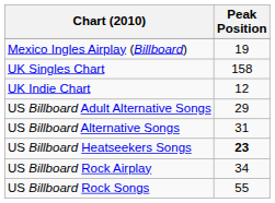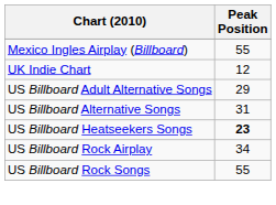 <table class="wikitable sortable">
 <tr>
 <th>Chart (2010)</th>
 <th>Peak<br>Position</th>
 </tr>
 <tr>
 </tr>
 <tr>
 <td><a href='#'>Mexico Ingles Airplay</a> (<em><a href='#'>Billboard</a></em>)</td>
-<td align=center>19</td>
-</tr>
-<tr>
-<td><a href='#'>UK Singles Chart</a></td>
-<td style="text-align:center;">158</td>
+<td align=center>55</td>
 </tr>
 <tr>
 <td><a href='#'>UK Indie Chart</a></td>
 <td style="text-align:center;">12</td>
 </tr>
 <tr>
 <td>US <em>Billboard</em> <a href='#'>Adult Alternative Songs</a></td>
 <td style="text-align:center;">29</td>
 </tr>
 <tr>
 <td>US <em>Billboard</em> <a href='#'>Alternative Songs</a></td>
 <td style="text-align:center;">31</td>
 </tr>
 <tr>
 <td>US <em>Billboard</em> <a href='#'>Heatseekers Songs</a></td>
 <td style="text-align:center;"><strong>23</strong></td>
 </tr>
 <tr>
 <td>US <em>Billboard</em> <a href='#'>Rock Airplay</a></td>
 <td style="text-align:center;">34</td>
 </tr>
 <tr>
 <td>US <em>Billboard</em> <a href='#'>Rock Songs</a></td>
 <td style="text-align:center;">55</td>
 </tr>
 </table>
